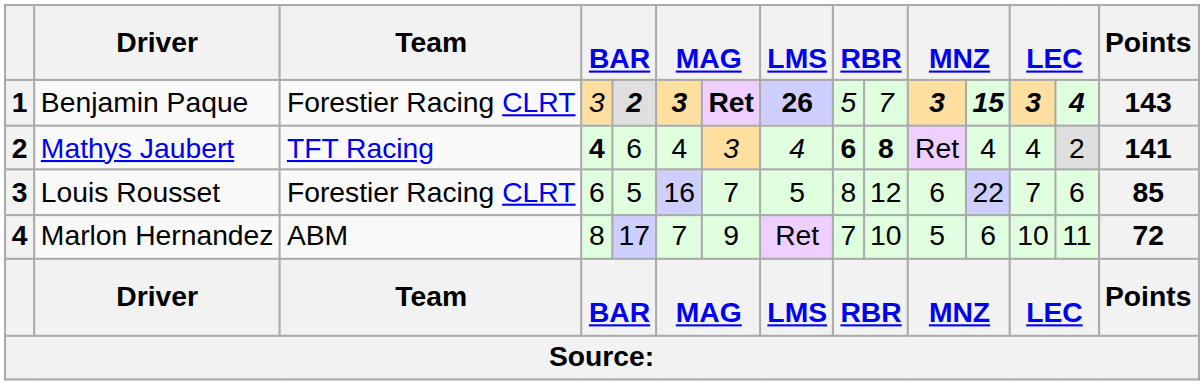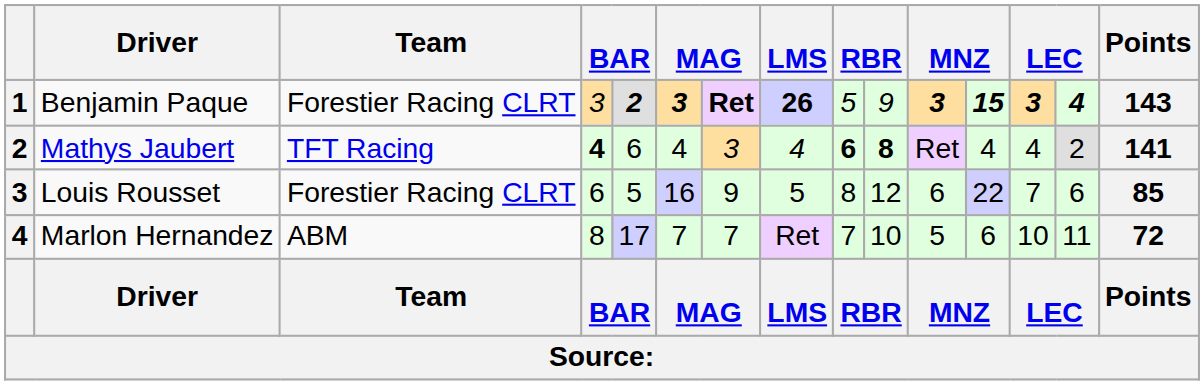 <table class="wikitable" style="font-size:85%; text-align:center">
 <tr>
 <th></th>
 <th>Driver</th>
 <th>Team</th>
 <th colspan="2"><br><a href='#'>BAR</a></th>
 <th colspan="2"><br><a href='#'>MAG</a></th>
 <th><br><a href='#'>LMS</a></th>
 <th colspan="2"><br><a href='#'>RBR</a></th>
 <th colspan="2"><br><a href='#'>MNZ</a></th>
 <th colspan="2"><br><a href='#'>LEC</a></th>
 <th>Points</th>
 </tr>
 <tr>
 <th>1</th>
 <td align="left"> Benjamin Paque</td>
 <td align="left"> Forestier Racing <a href='#'>CLRT</a></td>
 <td style="background:#ffdf9f"><em>3</em></td>
 <td style="background:#dfdfdf"><strong><em>2</em></strong></td>
 <td style="background:#ffdf9f"><strong><em>3</em></strong></td>
 <td style="background:#efcfff"><strong>Ret</strong></td>
 <td style="background:#cfcfff"><strong>26</strong></td>
 <td style="background:#dfffdf"><em>5</em></td>
-<td style="background:#dfffdf"><em>7</em></td>
+<td style="background:#dfffdf"><em>9</em></td>
 <td style="background:#ffdf9f"><strong><em>3</em></strong></td>
 <td style="background:#dfffdf"><strong><em>15</em></strong></td>
 <td style="background:#ffdf9f"><strong><em>3</em></strong></td>
 <td style="background:#dfffdf"><strong><em>4</em></strong></td>
 <th>143</th>
 </tr>
 <tr>
 <th>2</th>
 <td align="left"> <a href='#'>Mathys Jaubert</a></td>
 <td align="left"> <a href='#'>TFT Racing</a></td>
 <td style="background:#dfffdf"><strong>4</strong></td>
 <td style="background:#dfffdf">6</td>
 <td style="background:#dfffdf">4</td>
 <td style="background:#ffdf9f"><em>3</em></td>
 <td style="background:#dfffdf"><em>4</em></td>
 <td style="background:#dfffdf"><strong>6</strong></td>
 <td style="background:#dfffdf"><strong>8</strong></td>
 <td style="background:#efcfff">Ret</td>
 <td style="background:#dfffdf">4</td>
 <td style="background:#dfffdf">4</td>
 <td style="background:#dfdfdf">2</td>
 <th>141</th>
 </tr>
 <tr>
 <th>3</th>
 <td align="left"> Louis Rousset</td>
 <td align="left"> Forestier Racing <a href='#'>CLRT</a></td>
 <td style="background:#dfffdf">6</td>
 <td style="background:#dfffdf">5</td>
 <td style="background:#cfcfff">16</td>
-<td style="background:#dfffdf">7</td>
+<td style="background:#dfffdf">9</td>
 <td style="background:#dfffdf">5</td>
 <td style="background:#dfffdf">8</td>
 <td style="background:#dfffdf">12</td>
 <td style="background:#dfffdf">6</td>
 <td style="background:#cfcfff">22</td>
 <td style="background:#dfffdf">7</td>
 <td style="background:#dfffdf">6</td>
 <th>85</th>
 </tr>
 <tr>
 <th>4</th>
 <td align="left"> Marlon Hernandez</td>
 <td align="left"> ABM</td>
 <td style="background:#dfffdf">8</td>
 <td style="background:#cfcfff">17</td>
 <td style="background:#dfffdf">7</td>
-<td style="background:#dfffdf">9</td>
+<td style="background:#dfffdf">7</td>
 <td style="background:#efcfff">Ret</td>
 <td style="background:#dfffdf">7</td>
 <td style="background:#dfffdf">10</td>
 <td style="background:#dfffdf">5</td>
 <td style="background:#dfffdf">6</td>
 <td style="background:#dfffdf">10</td>
 <td style="background:#dfffdf">11</td>
 <th>72</th>
 </tr>
 <tr>
 <th></th>
 <th>Driver</th>
 <th>Team</th>
 <th colspan="2"><br><a href='#'>BAR</a></th>
 <th colspan="2"><br><a href='#'>MAG</a></th>
 <th><br><a href='#'>LMS</a></th>
 <th colspan="2"><br><a href='#'>RBR</a></th>
 <th colspan="2"><br><a href='#'>MNZ</a></th>
 <th colspan="2"><br><a href='#'>LEC</a></th>
 <th>Points</th>
 </tr>
 <tr>
 <th colspan="15">Source:</th>
 </tr>
 </table>
